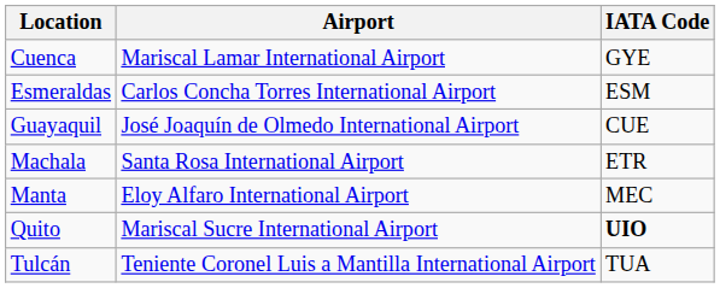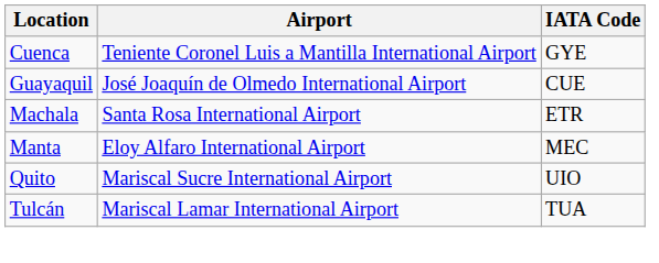 <table class="wikitable">
 <tr>
 <th>Location</th>
 <th>Airport</th>
 <th>IATA Code</th>
 </tr>
 <tr>
 <td><a href='#'>Cuenca</a></td>
-<td><a href='#'>Mariscal Lamar International Airport</a></td>
+<td><a href='#'>Teniente Coronel Luis a Mantilla International Airport</a></td>
 <td>GYE</td>
-</tr>
-<tr>
-<td><a href='#'>Esmeraldas</a></td>
-<td><a href='#'>Carlos Concha Torres International Airport</a></td>
-<td>ESM</td>
 </tr>
 <tr>
 <td><a href='#'>Guayaquil</a></td>
 <td><a href='#'>José Joaquín de Olmedo International Airport</a></td>
 <td>CUE</td>
 </tr>
 <tr>
 <td><a href='#'>Machala</a></td>
 <td><a href='#'>Santa Rosa International Airport</a></td>
 <td>ETR</td>
 </tr>
 <tr>
 <td><a href='#'>Manta</a></td>
 <td><a href='#'>Eloy Alfaro International Airport</a></td>
 <td>MEC</td>
 </tr>
 <tr>
 <td><a href='#'>Quito</a></td>
 <td><a href='#'>Mariscal Sucre International Airport</a></td>
-<td><strong>UIO</strong></td>
+<td>UIO</td>
 </tr>
 <tr>
 <td><a href='#'>Tulcán</a></td>
-<td><a href='#'>Teniente Coronel Luis a Mantilla International Airport</a></td>
+<td><a href='#'>Mariscal Lamar International Airport</a></td>
 <td>TUA</td>
 </tr>
 </table>
